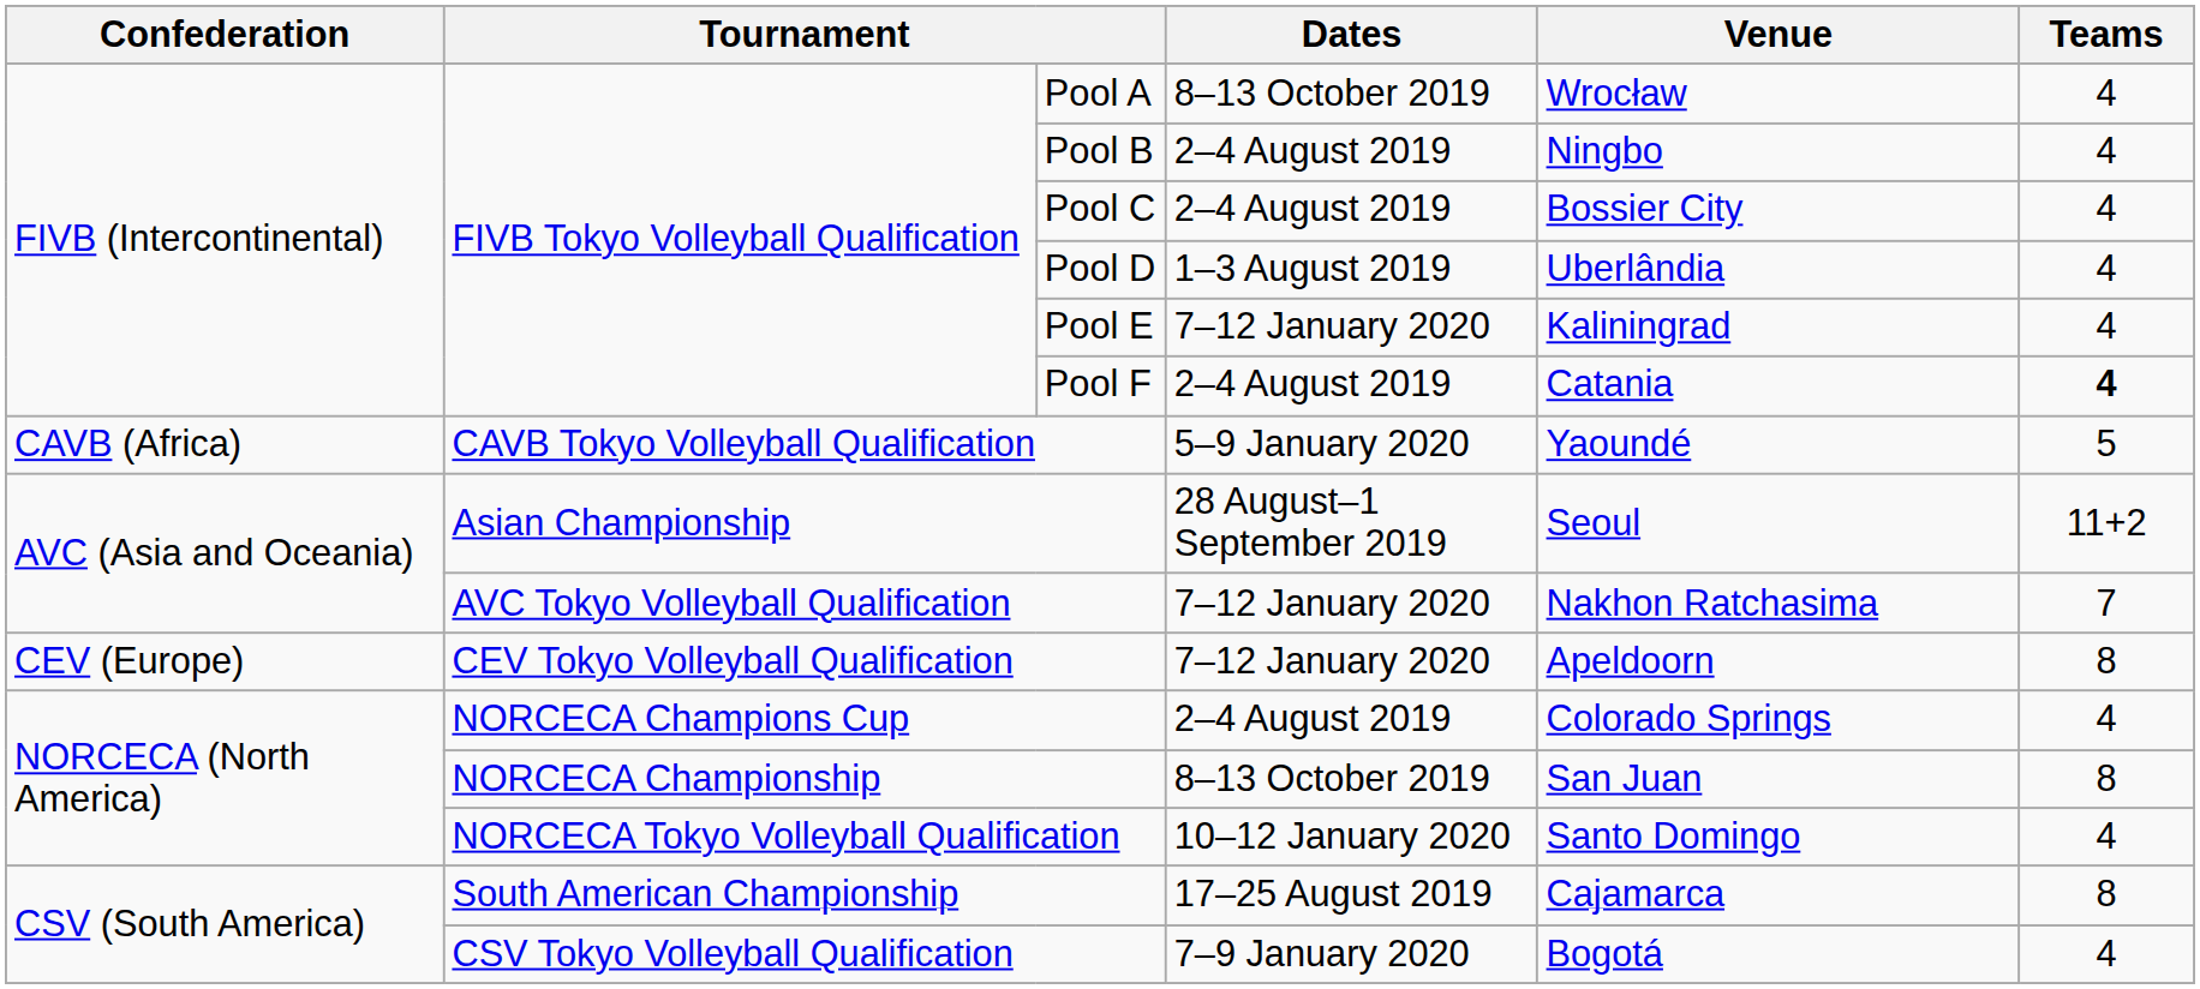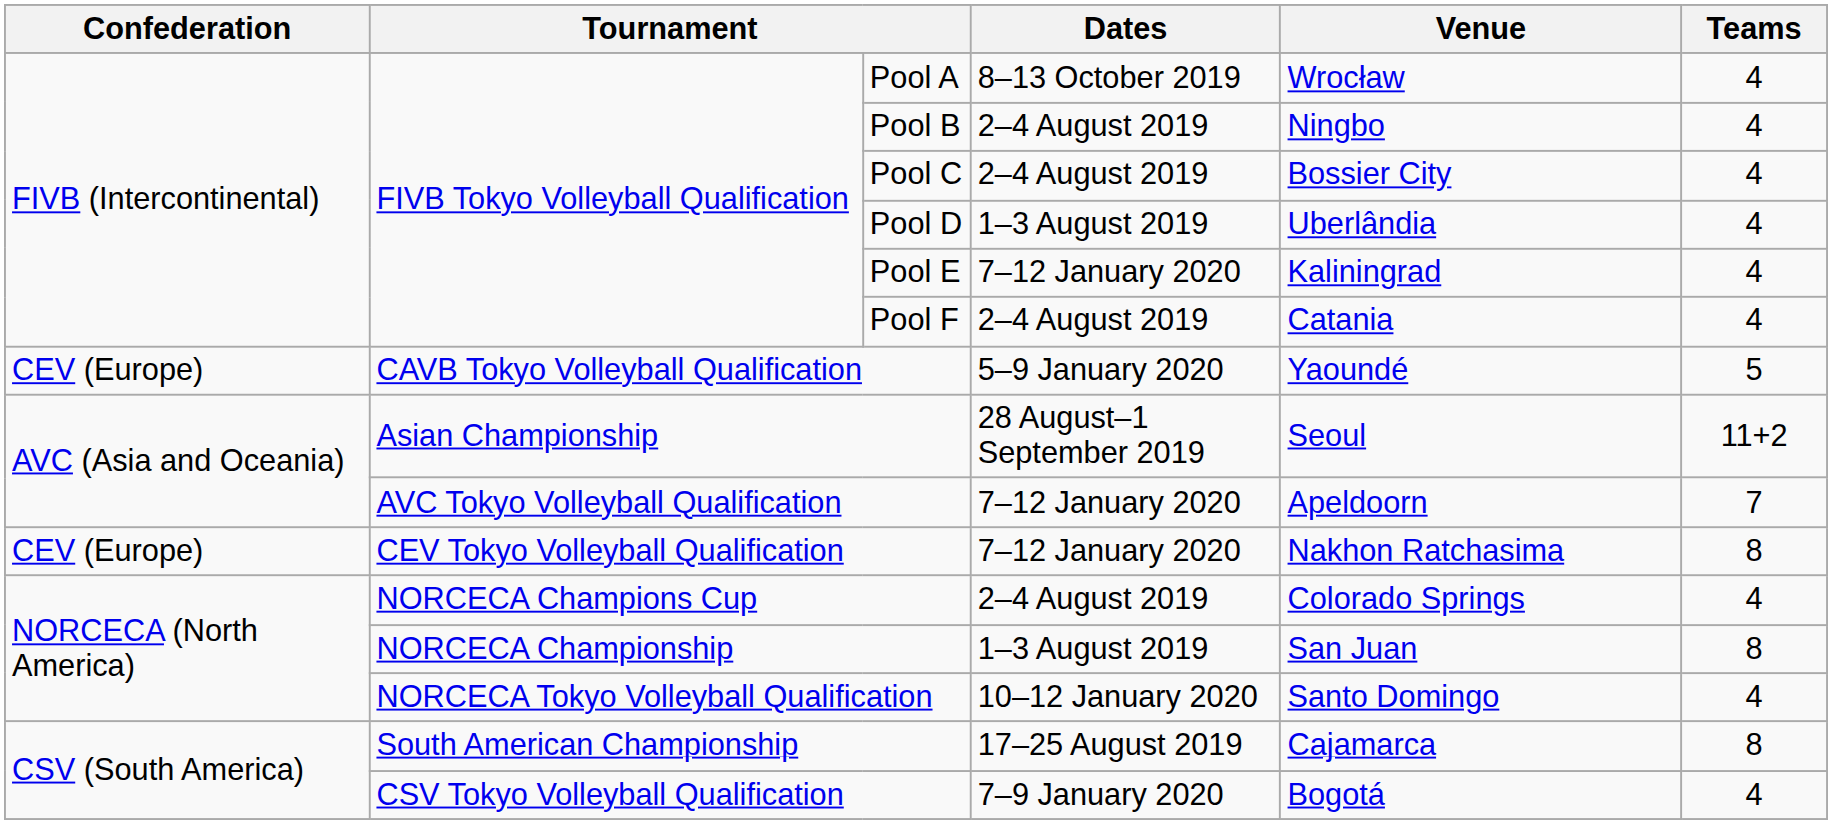 <table class="wikitable" style="width: 950px;">
 <tr>
 <th style="width: 20%;">Confederation</th>
 <th colspan="2" style="width: 33%;">Tournament</th>
 <th style-"width: 23%;">Dates</th>
 <th style="width: 22%;">Venue</th>
 <th style="width: 8%;">Teams</th>
 </tr>
 <tr>
 <td rowspan=6><a href='#'>FIVB</a> (Intercontinental)</td>
 <td rowspan=6><a href='#'>FIVB Tokyo Volleyball Qualification</a></td>
 <td>Pool A</td>
 <td>8–13 October 2019</td>
 <td> <a href='#'>Wrocław</a></td>
 <td style="text-align:center;">4</td>
 </tr>
 <tr>
 <td>Pool B</td>
 <td>2–4 August 2019</td>
 <td> <a href='#'>Ningbo</a></td>
 <td style="text-align:center;">4</td>
 </tr>
 <tr>
 <td>Pool C</td>
 <td>2–4 August 2019</td>
 <td> <a href='#'>Bossier City</a></td>
 <td style="text-align:center;">4</td>
 </tr>
 <tr>
 <td>Pool D</td>
 <td>1–3 August 2019</td>
 <td> <a href='#'>Uberlândia</a></td>
 <td style="text-align:center;">4</td>
 </tr>
 <tr>
 <td>Pool E</td>
 <td>7–12 January 2020</td>
 <td> <a href='#'>Kaliningrad</a></td>
 <td style="text-align:center;">4</td>
 </tr>
 <tr>
 <td>Pool F</td>
 <td>2–4 August 2019</td>
 <td> <a href='#'>Catania</a></td>
-<td style="text-align:center;"><strong>4</strong></td>
+<td style="text-align:center;">4</td>
 </tr>
 <tr>
-<td><a href='#'>CAVB</a> (Africa)</td>
+<td><a href='#'>CEV</a> (Europe)</td>
 <td colspan=2><a href='#'>CAVB Tokyo Volleyball Qualification</a></td>
 <td>5–9 January 2020</td>
 <td> <a href='#'>Yaoundé</a></td>
 <td style="text-align:center;">5</td>
 </tr>
 <tr>
 <td rowspan=2><a href='#'>AVC</a> (Asia and Oceania)</td>
 <td colspan=2><a href='#'>Asian Championship</a></td>
 <td>28 August–1 September 2019</td>
 <td> <a href='#'>Seoul</a></td>
 <td style="text-align:center;">11+2</td>
 </tr>
 <tr>
 <td colspan=2><a href='#'>AVC Tokyo Volleyball Qualification</a></td>
 <td>7–12 January 2020</td>
-<td> <a href='#'>Nakhon Ratchasima</a></td>
+<td> <a href='#'>Apeldoorn</a></td>
 <td style="text-align:center;">7</td>
 </tr>
 <tr>
 <td><a href='#'>CEV</a> (Europe)</td>
 <td colspan=2><a href='#'>CEV Tokyo Volleyball Qualification</a></td>
 <td>7–12 January 2020</td>
-<td> <a href='#'>Apeldoorn</a></td>
+<td> <a href='#'>Nakhon Ratchasima</a></td>
 <td style="text-align:center;">8</td>
 </tr>
 <tr>
 <td rowspan=3><a href='#'>NORCECA</a> (North America)</td>
 <td colspan=2><a href='#'>NORCECA Champions Cup</a></td>
 <td>2–4 August 2019</td>
 <td> <a href='#'>Colorado Springs</a></td>
 <td style="text-align:center;">4</td>
 </tr>
 <tr>
 <td colspan=2><a href='#'>NORCECA Championship</a></td>
-<td>8–13 October 2019</td>
+<td>1–3 August 2019</td>
 <td> <a href='#'>San Juan</a></td>
 <td style="text-align:center;">8</td>
 </tr>
 <tr>
 <td colspan=2><a href='#'>NORCECA Tokyo Volleyball Qualification</a></td>
 <td>10–12 January 2020</td>
 <td> <a href='#'>Santo Domingo</a></td>
 <td style="text-align:center;">4</td>
 </tr>
 <tr>
 <td rowspan=2><a href='#'>CSV</a> (South America)</td>
 <td colspan=2><a href='#'>South American Championship</a></td>
 <td>17–25 August 2019</td>
 <td> <a href='#'>Cajamarca</a></td>
 <td style="text-align:center;">8</td>
 </tr>
 <tr>
 <td colspan=2><a href='#'>CSV Tokyo Volleyball Qualification</a></td>
 <td>7–9 January 2020</td>
 <td> <a href='#'>Bogotá</a></td>
 <td style="text-align:center;">4</td>
 </tr>
 </table>
